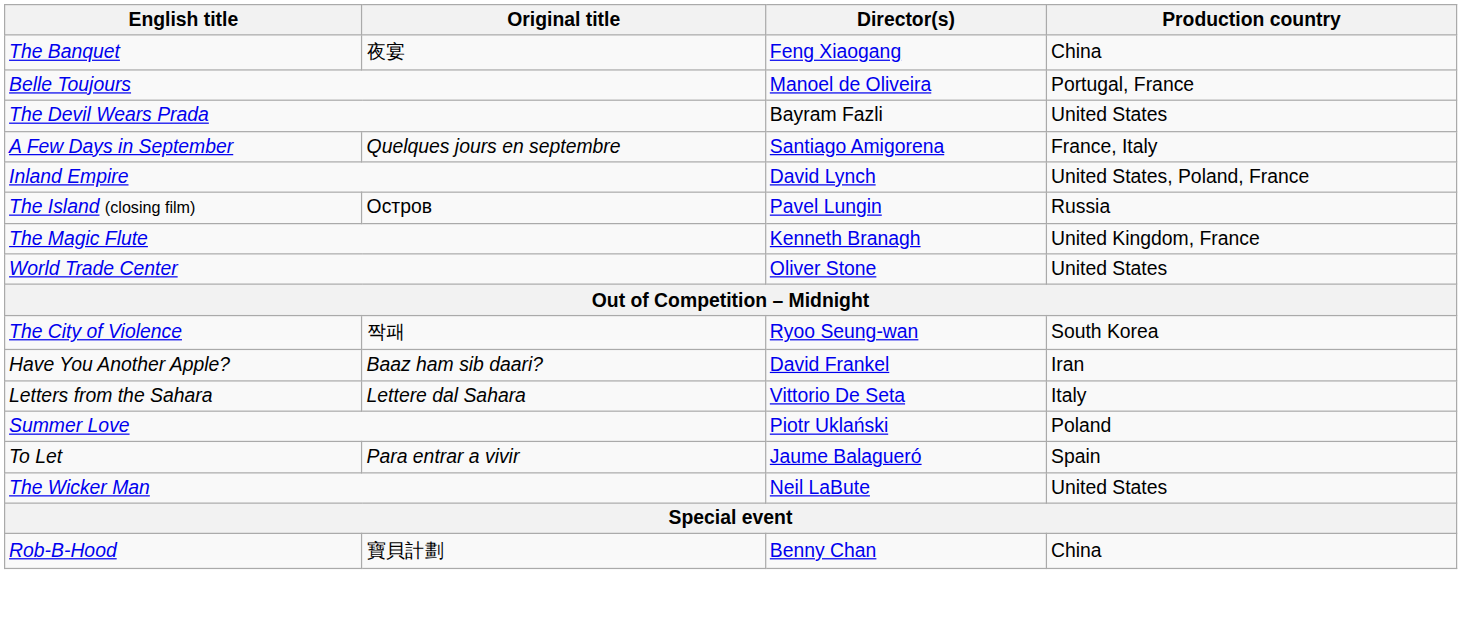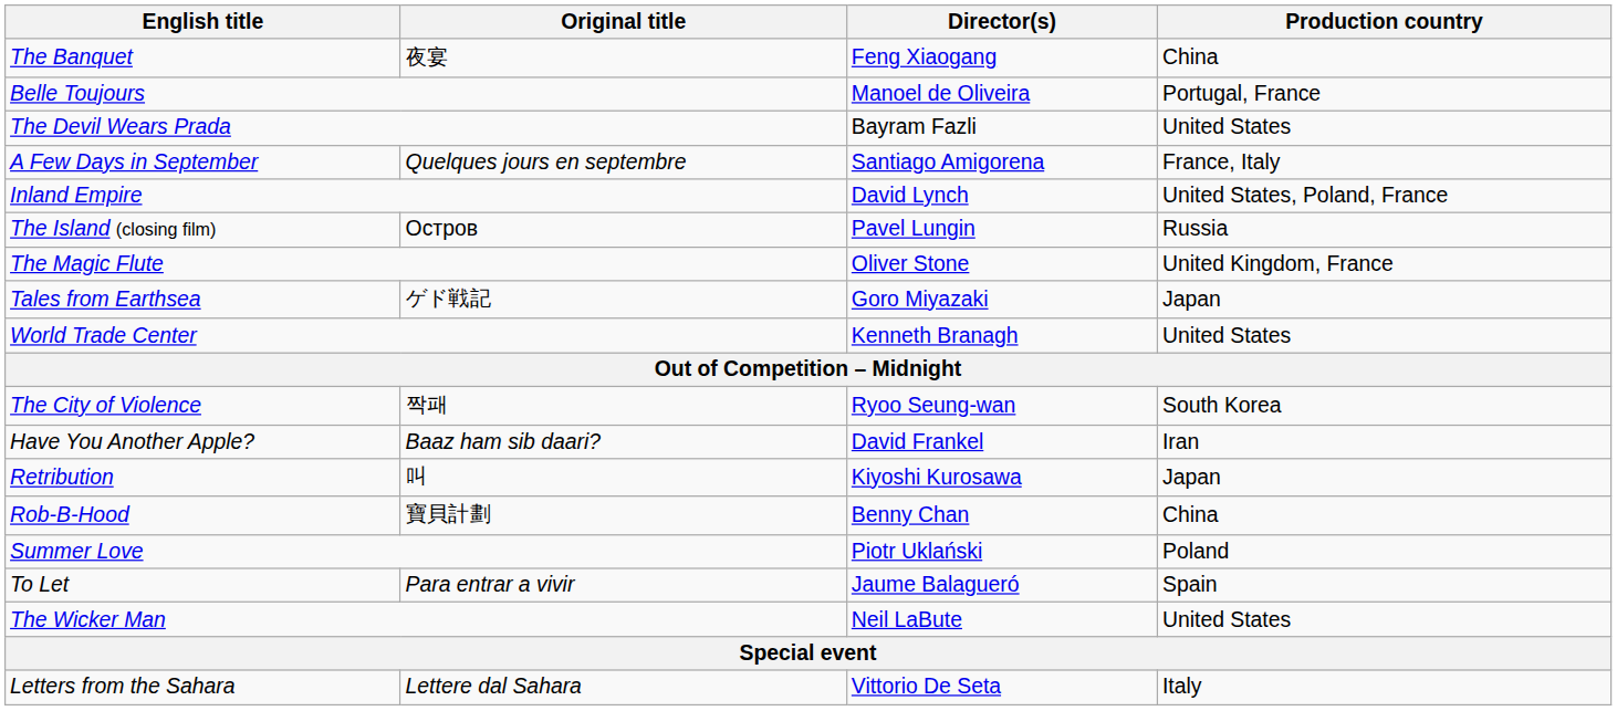 <table class="wikitable" style="width:95%; margin-bottom:0px">
 <tr>
 <th>English title</th>
 <th>Original title</th>
 <th>Director(s)</th>
 <th>Production country</th>
 </tr>
 <tr>
 <td data-sort-value="Banquet"><em><a href='#'>The Banquet</a></em></td>
 <td>夜宴</td>
 <td><a href='#'>Feng Xiaogang</a></td>
 <td>China</td>
 </tr>
 <tr>
 <td colspan="2"><em><a href='#'>Belle Toujours</a></em></td>
 <td><a href='#'>Manoel de Oliveira</a></td>
 <td>Portugal, France</td>
 </tr>
 <tr>
 <td colspan=2 data-sort-value="Devil"><em><a href='#'>The Devil Wears Prada</a></em></td>
 <td>Bayram Fazli</td>
 <td>United States</td>
 </tr>
 <tr>
 <td data-sort-value="Few"><em><a href='#'>A Few Days in September</a></em></td>
 <td><em>Quelques jours en septembre</em></td>
 <td data-sort-value="Amigorena"><a href='#'>Santiago Amigorena</a></td>
 <td>France, Italy</td>
 </tr>
 <tr>
 <td colspan=2><em><a href='#'>Inland Empire</a></em></td>
 <td data-sort-value="Lynch"><a href='#'>David Lynch</a></td>
 <td>United States, Poland, France</td>
 </tr>
 <tr>
 <td data-sort-value="Island"><em><a href='#'>The Island</a></em> <small>(closing film)</small></td>
 <td>Остров</td>
 <td data-sort-value="Lungin"><a href='#'>Pavel Lungin</a></td>
 <td>Russia</td>
 </tr>
 <tr>
 <td colspan=2 data-sort-value="Magic"><em><a href='#'>The Magic Flute</a></em></td>
-<td data-sort-value="Branagh"><a href='#'>Kenneth Branagh</a></td>
+<td data-sort-value="Stone"><a href='#'>Oliver Stone</a></td>
 <td>United Kingdom, France</td>
 </tr>
 <tr>
+<td><em><a href='#'>Tales from Earthsea</a></em></td>
+<td>ゲド戦記</td>
+<td data-sort-value="Miyazaki"><a href='#'>Goro Miyazaki</a></td>
+<td>Japan</td>
+</tr>
+<tr>
 <td colspan=2><em><a href='#'>World Trade Center</a></em></td>
-<td data-sort-value="Stone"><a href='#'>Oliver Stone</a></td>
+<td data-sort-value="Branagh"><a href='#'>Kenneth Branagh</a></td>
 <td>United States</td>
 </tr>
 <tr>
 <th colspan="4">Out of Competition – Midnight</th>
 </tr>
 <tr>
 <td><em><a href='#'>The City of Violence</a></em></td>
 <td>짝패</td>
 <td><a href='#'>Ryoo Seung-wan</a></td>
 <td>South Korea</td>
 </tr>
 <tr>
 <td><em>Have You Another Apple?</em></td>
 <td><em>Baaz ham sib daari?</em></td>
 <td data-sort-value="Franke"><a href='#'>David Frankel</a></td>
 <td>Iran</td>
 </tr>
 <tr>
-<td><em>Letters from the Sahara</em></td>
-<td><em>Lettere dal Sahara</em></td>
-<td><a href='#'>Vittorio De Seta</a></td>
-<td>Italy</td>
+<td><em><a href='#'>Retribution</a></em></td>
+<td>叫</td>
+<td><a href='#'>Kiyoshi Kurosawa</a></td>
+<td>Japan</td>
+</tr>
+<tr>
+<td><em><a href='#'>Rob-B-Hood</a></em></td>
+<td>寶貝計劃</td>
+<td><a href='#'>Benny Chan</a></td>
+<td>China</td>
 </tr>
 <tr>
 <td colspan="2"><em><a href='#'>Summer Love</a></em></td>
 <td><a href='#'>Piotr Uklański</a></td>
 <td>Poland</td>
 </tr>
 <tr>
 <td><em>To Let</em></td>
 <td><em>Para entrar a vivir</em></td>
 <td><a href='#'>Jaume Balagueró</a></td>
 <td>Spain</td>
 </tr>
 <tr>
 <td colspan="2"><em><a href='#'>The Wicker Man</a></em></td>
 <td><a href='#'>Neil LaBute</a></td>
 <td>United States</td>
 </tr>
 <tr>
 <th colspan="4">Special event</th>
 </tr>
 <tr>
-<td><em><a href='#'>Rob-B-Hood</a></em></td>
-<td>寶貝計劃</td>
-<td><a href='#'>Benny Chan</a></td>
-<td>China</td>
+<td><em>Letters from the Sahara</em></td>
+<td><em>Lettere dal Sahara</em></td>
+<td><a href='#'>Vittorio De Seta</a></td>
+<td>Italy</td>
 </tr>
 </table>
